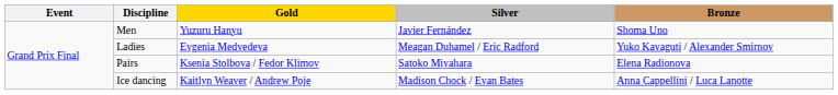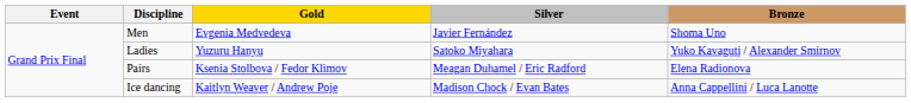 <table class="wikitable" style="width:98%;">
 <tr>
 <th style="width:10%;">Event</th>
 <th style="width:5%;">Discipline</th>
 <td style="text-align:center; width:20%; background:gold;"><strong>Gold</strong></td>
 <td style="text-align:center; width:20%; background:silver;"><strong>Silver</strong></td>
 <td style="text-align:center; width:20%; background:#c96;"><strong>Bronze</strong></td>
 </tr>
 <tr>
 <td rowspan=4><a href='#'>Grand Prix Final</a></td>
 <td>Men</td>
-<td> <a href='#'>Yuzuru Hanyu</a></td>
+<td> <a href='#'>Evgenia Medvedeva</a></td>
 <td> <a href='#'>Javier Fernández</a></td>
 <td> <a href='#'>Shoma Uno</a></td>
 </tr>
 <tr>
 <td>Ladies</td>
-<td> <a href='#'>Evgenia Medvedeva</a></td>
-<td> <a href='#'>Meagan Duhamel</a> / <a href='#'>Eric Radford</a></td>
+<td> <a href='#'>Yuzuru Hanyu</a></td>
+<td> <a href='#'>Satoko Miyahara</a></td>
 <td> <a href='#'>Yuko Kavaguti</a> / <a href='#'>Alexander Smirnov</a></td>
 </tr>
 <tr>
 <td>Pairs</td>
 <td> <a href='#'>Ksenia Stolbova</a> / <a href='#'>Fedor Klimov</a></td>
-<td> <a href='#'>Satoko Miyahara</a></td>
+<td> <a href='#'>Meagan Duhamel</a> / <a href='#'>Eric Radford</a></td>
 <td> <a href='#'>Elena Radionova</a></td>
 </tr>
 <tr>
 <td>Ice dancing</td>
 <td> <a href='#'>Kaitlyn Weaver</a> / <a href='#'>Andrew Poje</a></td>
 <td> <a href='#'>Madison Chock</a> / <a href='#'>Evan Bates</a></td>
 <td> <a href='#'>Anna Cappellini</a> / <a href='#'>Luca Lanotte</a></td>
 </tr>
 </table>
